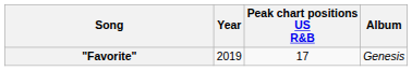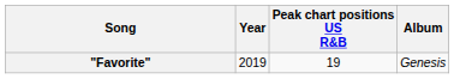 <table class="wikitable plainrowheaders" style="text-align:center;" border="1">
 <tr>
 <th scope="col" style="width:18em;">Song</th>
 <th scope="col">Year</th>
 <th scope="col">Peak chart positions<br><a href='#'>US<br>R&B</a><br></th>
 <th scope="col">Album</th>
 </tr>
 <tr>
 <th scope="row">"Favorite"<br> </th>
 <td>2019</td>
-<td>17</td>
+<td>19</td>
 <td><em>Genesis</em></td>
 </tr>
 </table>
